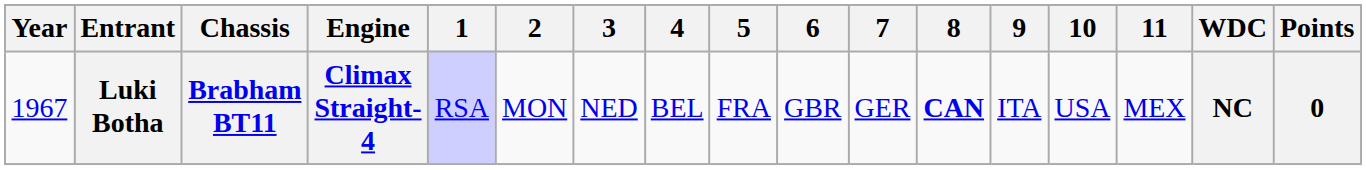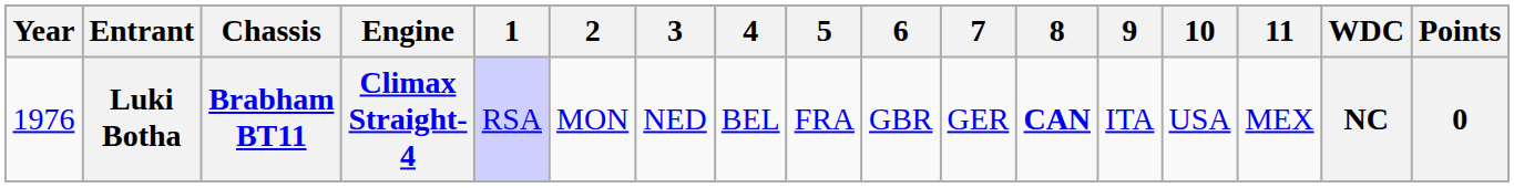 <table class="wikitable" style="text-align:center; font-size:90%">
 <tr>
 <th>Year</th>
 <th>Entrant</th>
 <th>Chassis</th>
 <th>Engine</th>
 <th>1</th>
 <th>2</th>
 <th>3</th>
 <th>4</th>
 <th>5</th>
 <th>6</th>
 <th>7</th>
 <th>8</th>
 <th>9</th>
 <th>10</th>
 <th>11</th>
 <th>WDC</th>
 <th>Points</th>
 </tr>
 <tr>
-<td><a href='#'>1967</a></td>
+<td><a href='#'>1976</a></td>
 <th>Luki Botha</th>
 <th><a href='#'>Brabham</a> <a href='#'>BT11</a></th>
 <th><a href='#'>Climax</a> <a href='#'>Straight-4</a></th>
 <td style="background:#CFCFFF;"><a href='#'>RSA</a><br></td>
 <td><a href='#'>MON</a></td>
 <td><a href='#'>NED</a></td>
 <td><a href='#'>BEL</a></td>
 <td><a href='#'>FRA</a></td>
 <td><a href='#'>GBR</a></td>
 <td><a href='#'>GER</a></td>
 <td><strong><a href='#'>CAN</a></strong></td>
 <td><a href='#'>ITA</a></td>
 <td><a href='#'>USA</a></td>
 <td><a href='#'>MEX</a></td>
 <th>NC</th>
 <th>0</th>
 </tr>
 </table>
